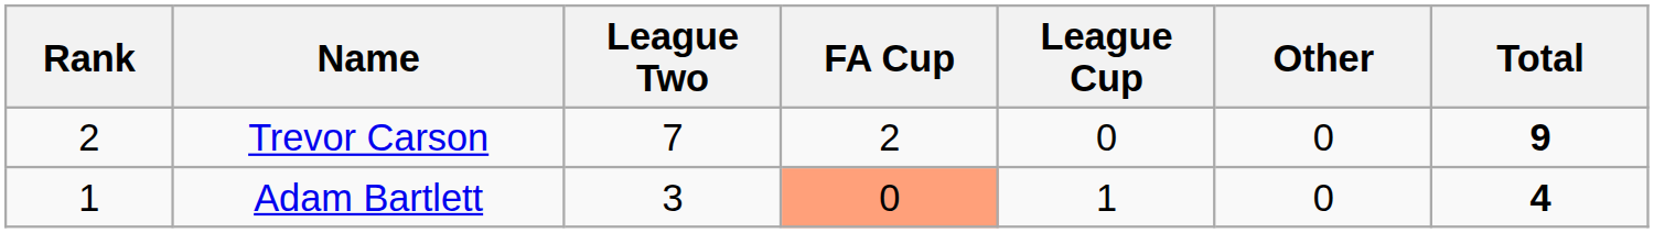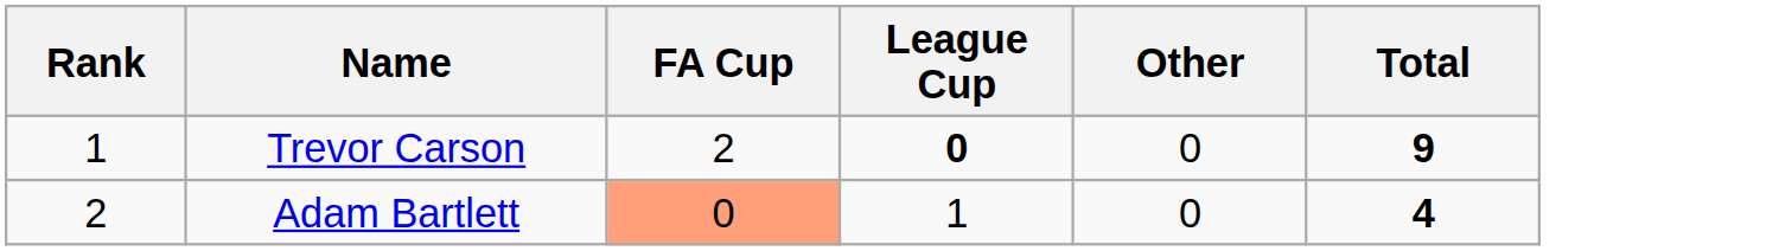 <table class="wikitable" style="font-size: 95%; text-align: center;">
 <tr>
 <th width=60>Rank</th>
 <th width=150>Name</th>
-<th width=80>League Two</th>
 <th width=80>FA Cup</th>
 <th width=80>League Cup</th>
 <th width=80>Other</th>
 <th width=80>Total</th>
 </tr>
 <tr>
+<td>1</td>
+<td><a href='#'>Trevor Carson</a></td>
 <td>2</td>
-<td><a href='#'>Trevor Carson</a></td>
-<td>7</td>
-<td>2</td>
-<td>0</td>
+<td><strong>0</strong></td>
 <td>0</td>
 <td><strong>9</strong></td>
 </tr>
 <tr>
-<td>1</td>
+<td>2</td>
 <td><a href='#'>Adam Bartlett</a></td>
-<td>3</td>
 <td style="background: lightsalmon;">0</td>
 <td>1</td>
 <td>0</td>
 <td><strong>4</strong></td>
 </tr>
 </table>
